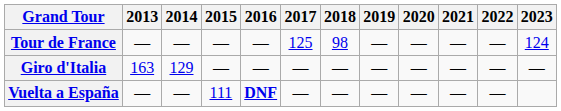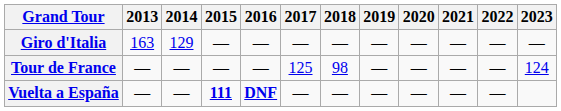 <table class="wikitable plainrowheaders">
 <tr>
 <th scope="col"><a href='#'>Grand Tour</a></th>
 <th scope="col">2013</th>
 <th scope="col">2014</th>
 <th scope="col">2015</th>
 <th scope="col">2016</th>
 <th scope="col">2017</th>
 <th scope="col">2018</th>
 <th scope="col">2019</th>
 <th scope="col">2020</th>
 <th scope="col">2021</th>
 <th scope="col">2022</th>
 <th scope="col">2023</th>
 </tr>
 <tr style="text-align:center;">
+<th scope="row"> <a href='#'>Giro d'Italia</a></th>
+<td><a href='#'>163</a></td>
+<td><a href='#'>129</a></td>
+<td>—</td>
+<td>—</td>
+<td>—</td>
+<td>—</td>
+<td>—</td>
+<td>—</td>
+<td>—</td>
+<td>—</td>
+<td>—</td>
+</tr>
+<tr style="text-align:center;">
 <th scope="row"> <a href='#'>Tour de France</a></th>
 <td>—</td>
 <td>—</td>
 <td>—</td>
 <td>—</td>
 <td><a href='#'>125</a></td>
 <td><a href='#'>98</a></td>
 <td>—</td>
 <td>—</td>
 <td>—</td>
 <td>—</td>
 <td><a href='#'>124</a></td>
 </tr>
 <tr style="text-align:center;">
-<th scope="row"> <a href='#'>Giro d'Italia</a></th>
-<td><a href='#'>163</a></td>
-<td><a href='#'>129</a></td>
-<td>—</td>
-<td>—</td>
-<td>—</td>
-<td>—</td>
-<td>—</td>
-<td>—</td>
-<td>—</td>
-<td>—</td>
-<td>—</td>
-</tr>
-<tr style="text-align:center;">
 <th scope="row"> <a href='#'>Vuelta a España</a></th>
 <td>—</td>
 <td>—</td>
-<td><a href='#'>111</a></td>
+<td><strong><a href='#'>111</a></strong></td>
 <td><strong><a href='#'>DNF</a></strong></td>
 <td>—</td>
 <td>—</td>
 <td>—</td>
 <td>—</td>
 <td>—</td>
 <td>—</td>
 <td></td>
 </tr>
 </table>
